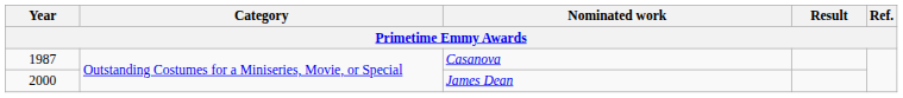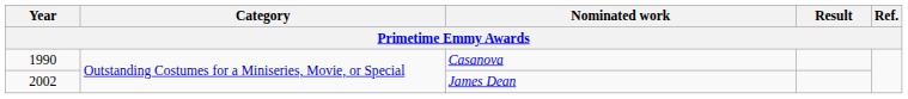 <table class=wikitable>
 <tr>
 <th scope="col" style="width:5em;">Year</th>
 <th scope="col" style="width:26em;">Category</th>
 <th scope="col" style="width:25em;">Nominated work</th>
 <th scope="col" style="width:5em;">Result</th>
 <th>Ref.</th>
 </tr>
 <tr>
 <th colspan="5"><a href='#'>Primetime Emmy Awards</a></th>
 </tr>
 <tr>
-<td style="text-align:center;">1987</td>
+<td style="text-align:center;">1990</td>
 <td rowspan="2"><a href='#'>Outstanding Costumes for a Miniseries, Movie, or Special</a></td>
 <td><em><a href='#'>Casanova</a></em></td>
 <td></td>
 <td rowspan="2" style="text-align:center;"></td>
 </tr>
 <tr>
-<td style="text-align:center;">2000</td>
+<td style="text-align:center;">2002</td>
 <td><em><a href='#'>James Dean</a></em></td>
 <td></td>
 </tr>
 </table>
